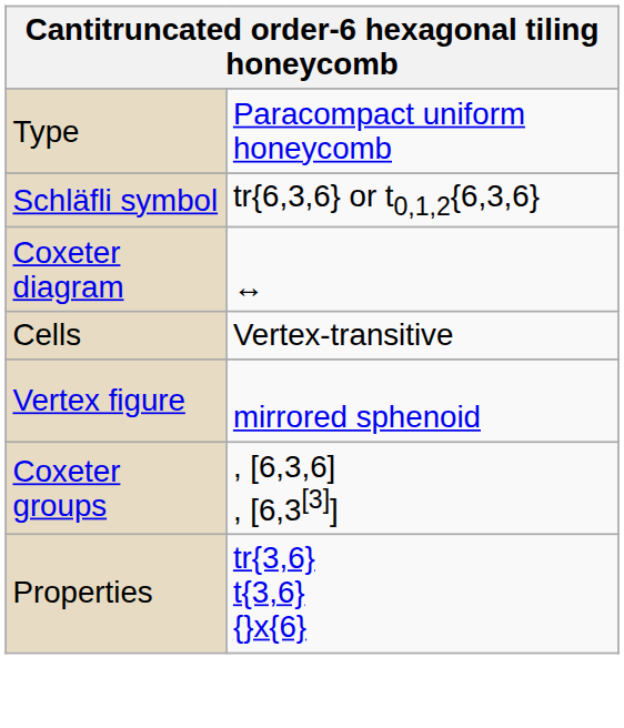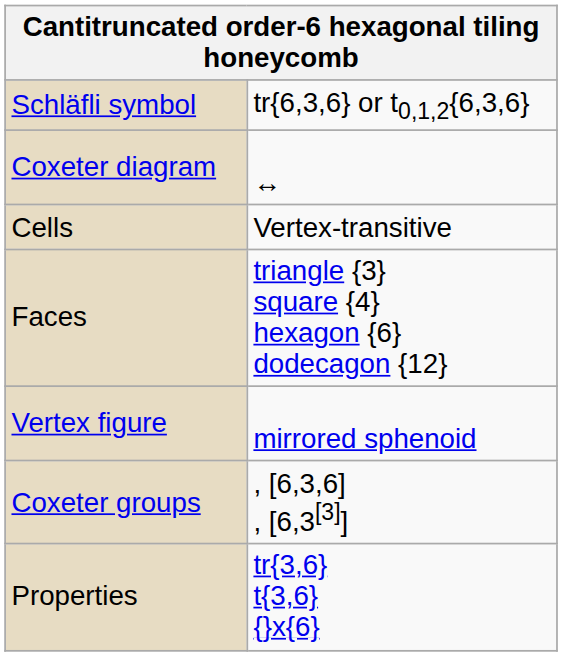 <table class="wikitable" align="right" style="margin-left:10px" width="320">
 <tr>
 <th bgcolor=#e7dcc3 colspan=2>Cantitruncated order-6 hexagonal tiling honeycomb</th>
-</tr>
-<tr>
-<td bgcolor=#e7dcc3>Type</td>
-<td><a href='#'>Paracompact uniform honeycomb</a></td>
 </tr>
 <tr>
 <td bgcolor=#e7dcc3><a href='#'>Schläfli symbol</a></td>
 <td>tr{6,3,6} or t<sub>0,1,2</sub>{6,3,6}</td>
 </tr>
 <tr>
 <td bgcolor=#e7dcc3><a href='#'>Coxeter diagram</a></td>
 <td><br> ↔ </td>
 </tr>
 <tr>
 <td bgcolor=#e7dcc3>Cells</td>
 <td>Vertex-transitive</td>
 </tr>
 <tr>
+<td bgcolor=#e7dcc3>Faces</td>
+<td><a href='#'>triangle</a> {3}<br><a href='#'>square</a> {4}<br><a href='#'>hexagon</a> {6}<br><a href='#'>dodecagon</a> {12}</td>
+</tr>
+<tr>
 <td bgcolor=#e7dcc3><a href='#'>Vertex figure</a></td>
 <td><br><a href='#'>mirrored sphenoid</a></td>
 </tr>
 <tr>
 <td bgcolor=#e7dcc3><a href='#'>Coxeter groups</a></td>
 <td>, [6,3,6]<br>, [6,3<sup>[3]</sup>]</td>
 </tr>
 <tr>
 <td bgcolor=#e7dcc3>Properties</td>
 <td><a href='#'>tr{3,6}</a> <br><a href='#'>t{3,6}</a> <br><a href='#'>{}x{6}</a> </td>
 </tr>
 </table>
